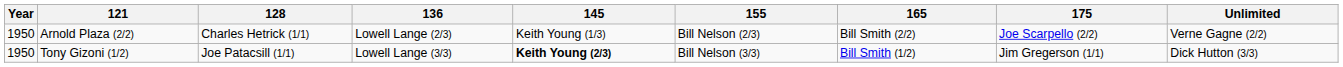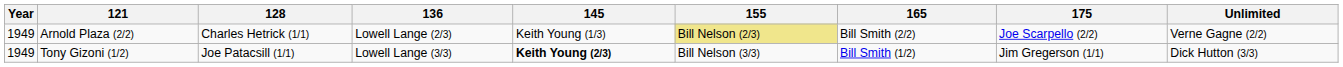 <table class="wikitable sortable" style="font-size: 90%">
 <tr>
 <th>Year</th>
 <th width=300>121</th>
 <th width=275>128</th>
 <th width=300>136</th>
 <th width=300>145</th>
 <th width=300>155</th>
 <th width=300>165</th>
 <th width=300>175</th>
 <th width=300>Unlimited</th>
 </tr>
 <tr>
-<td>1950</td>
+<td>1949</td>
 <td>Arnold Plaza <small>(2/2)</small></td>
 <td>Charles Hetrick <small>(1/1)</small></td>
 <td>Lowell Lange <small>(2/3)</small></td>
 <td>Keith Young <small>(1/3)</small></td>
-<td>Bill Nelson <small>(2/3)</small></td>
+<td style="background: khaki;">Bill Nelson <small>(2/3)</small></td>
 <td>Bill Smith <small>(2/2)</small></td>
 <td><a href='#'>Joe Scarpello</a> <small>(2/2)</small></td>
 <td>Verne Gagne <small>(2/2)</small></td>
 </tr>
 <tr>
-<td>1950</td>
+<td>1949</td>
 <td>Tony Gizoni <small>(1/2)</small></td>
 <td>Joe Patacsill <small>(1/1)</small></td>
 <td>Lowell Lange <small>(3/3)</small></td>
 <td><strong>Keith Young <small>(2/3)</small></strong></td>
 <td>Bill Nelson <small>(3/3)</small></td>
 <td><a href='#'>Bill Smith</a> <small>(1/2)</small></td>
 <td>Jim Gregerson <small>(1/1)</small></td>
 <td>Dick Hutton <small>(3/3)</small></td>
 </tr>
 </table>
